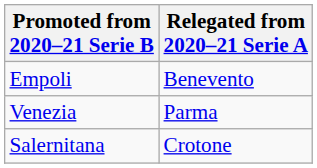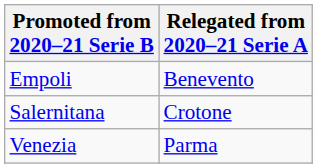 <table class="wikitable">
 <tr>
 <th>Promoted from<br><a href='#'>2020–21 Serie B</a></th>
 <th>Relegated from<br><a href='#'>2020–21 Serie A</a></th>
 </tr>
 <tr>
 <td><a href='#'>Empoli</a></td>
 <td><a href='#'>Benevento</a></td>
 </tr>
 <tr>
+<td><a href='#'>Salernitana</a></td>
+<td><a href='#'>Crotone</a></td>
+</tr>
+<tr>
 <td><a href='#'>Venezia</a></td>
 <td><a href='#'>Parma</a></td>
 </tr>
-<tr>
-<td><a href='#'>Salernitana</a></td>
-<td><a href='#'>Crotone</a></td>
-</tr>
 </table>
